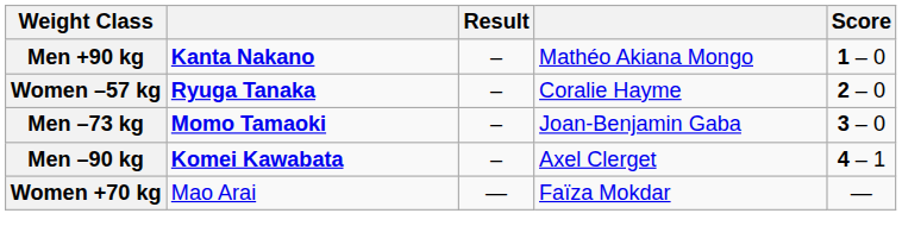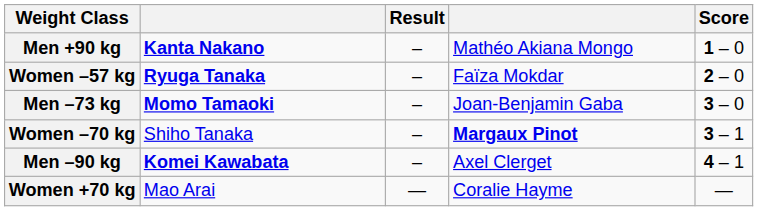 <table class="wikitable">
 <tr>
 <th>Weight Class</th>
 <th style="width:210px;"></th>
 <th>Result</th>
 <th style="width:210px;"></th>
 <th>Score</th>
 </tr>
 <tr>
 <th>Men +90 kg</th>
 <td><strong><a href='#'>Kanta Nakano</a></strong></td>
 <td align="center"><strong></strong> – </td>
 <td><a href='#'>Mathéo Akiana Mongo</a></td>
 <td align="center"><strong>1</strong> – 0</td>
 </tr>
 <tr>
 <th>Women –57 kg</th>
 <td><strong><a href='#'>Ryuga Tanaka</a></strong></td>
 <td align="center"><strong></strong> – </td>
-<td><a href='#'>Coralie Hayme</a></td>
+<td><a href='#'>Faïza Mokdar</a></td>
 <td align="center"><strong>2</strong> – 0</td>
 </tr>
 <tr>
 <th>Men –73 kg</th>
 <td><strong><a href='#'>Momo Tamaoki</a></strong></td>
 <td align="center"><strong></strong> – </td>
 <td><a href='#'>Joan-Benjamin Gaba</a></td>
 <td align="center"><strong>3</strong> – 0</td>
+</tr>
+<tr>
+<th>Women –70 kg</th>
+<td><a href='#'>Shiho Tanaka</a></td>
+<td align="center"> – <strong></strong></td>
+<td><strong><a href='#'>Margaux Pinot</a></strong></td>
+<td align="center"><strong>3</strong> – 1</td>
 </tr>
 <tr>
 <th>Men –90 kg</th>
 <td><strong><a href='#'>Komei Kawabata</a></strong></td>
 <td align="center"><strong></strong> – </td>
 <td><a href='#'>Axel Clerget</a></td>
 <td align="center"><strong>4</strong> – 1</td>
 </tr>
 <tr>
 <th>Women +70 kg</th>
 <td><a href='#'>Mao Arai</a></td>
 <td align="center">—</td>
-<td><a href='#'>Faïza Mokdar</a></td>
+<td><a href='#'>Coralie Hayme</a></td>
 <td align="center">—</td>
 </tr>
 </table>
